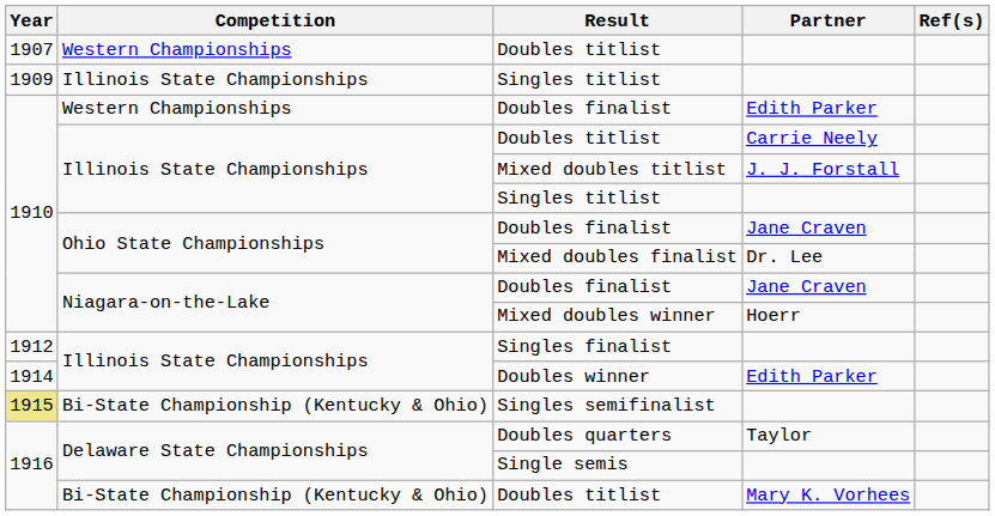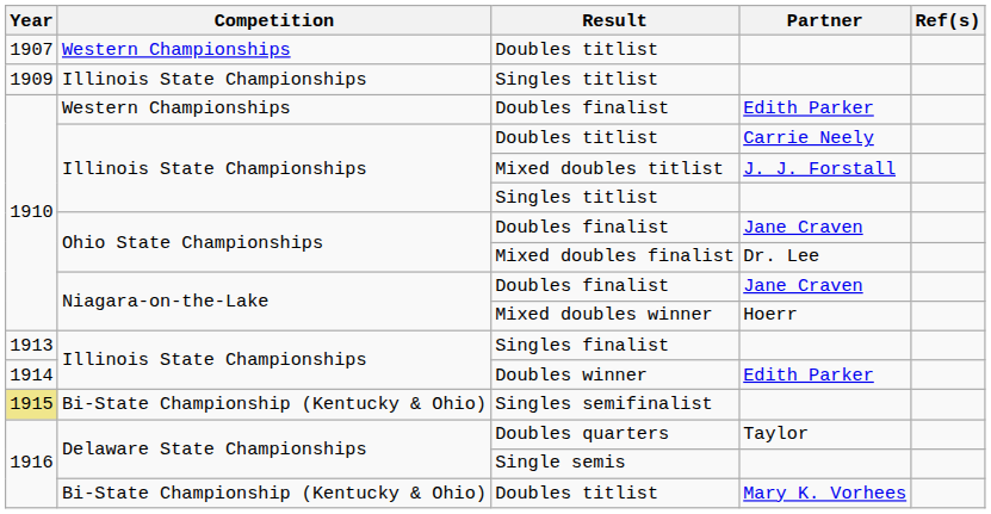 <table class="sortable wikitable">
 <tr>
 <th>Year</th>
 <th>Competition</th>
 <th>Result</th>
 <th>Partner</th>
 <th class="unsortable">Ref(s)</th>
 </tr>
 <tr>
 <td>1907</td>
 <td><a href='#'>Western Championships</a></td>
 <td>Doubles titlist</td>
 <td></td>
 <td></td>
 </tr>
 <tr>
 <td>1909</td>
 <td>Illinois State Championships</td>
 <td>Singles titlist</td>
 <td></td>
 <td></td>
 </tr>
 <tr>
 <td rowspan=8>1910</td>
 <td>Western Championships</td>
 <td>Doubles finalist</td>
 <td><a href='#'>Edith Parker</a></td>
 <td></td>
 </tr>
 <tr>
 <td rowspan=3>Illinois State Championships</td>
 <td>Doubles titlist</td>
 <td><a href='#'>Carrie Neely</a></td>
 <td></td>
 </tr>
 <tr>
 <td>Mixed doubles titlist</td>
 <td><a href='#'>J. J. Forstall</a></td>
 <td></td>
 </tr>
 <tr>
 <td>Singles titlist</td>
 <td></td>
 <td></td>
 </tr>
 <tr>
 <td rowspan=2>Ohio State Championships</td>
 <td>Doubles finalist</td>
 <td><a href='#'>Jane Craven</a></td>
 <td></td>
 </tr>
 <tr>
 <td>Mixed doubles finalist</td>
 <td>Dr. Lee</td>
 <td></td>
 </tr>
 <tr>
 <td rowspan=2>Niagara-on-the-Lake</td>
 <td>Doubles finalist</td>
 <td><a href='#'>Jane Craven</a></td>
 <td></td>
 </tr>
 <tr>
 <td>Mixed doubles winner</td>
 <td>Hoerr</td>
 <td></td>
 </tr>
 <tr>
-<td>1912</td>
+<td>1913</td>
 <td rowspan=2>Illinois State Championships</td>
 <td>Singles finalist</td>
 <td></td>
 <td></td>
 </tr>
 <tr>
 <td>1914</td>
 <td>Doubles winner</td>
 <td><a href='#'>Edith Parker</a></td>
 <td></td>
 </tr>
 <tr>
 <td style="background: khaki;">1915</td>
 <td>Bi-State Championship (Kentucky & Ohio)</td>
 <td>Singles semifinalist</td>
 <td></td>
 <td></td>
 </tr>
 <tr>
 <td rowspan=3>1916</td>
 <td rowspan=2>Delaware State Championships</td>
 <td>Doubles quarters</td>
 <td>Taylor</td>
 <td></td>
 </tr>
 <tr>
 <td>Single semis</td>
 <td></td>
 <td></td>
 </tr>
 <tr>
 <td>Bi-State Championship (Kentucky & Ohio)</td>
 <td>Doubles titlist</td>
 <td><a href='#'>Mary K. Vorhees</a></td>
 <td></td>
 </tr>
 </table>
